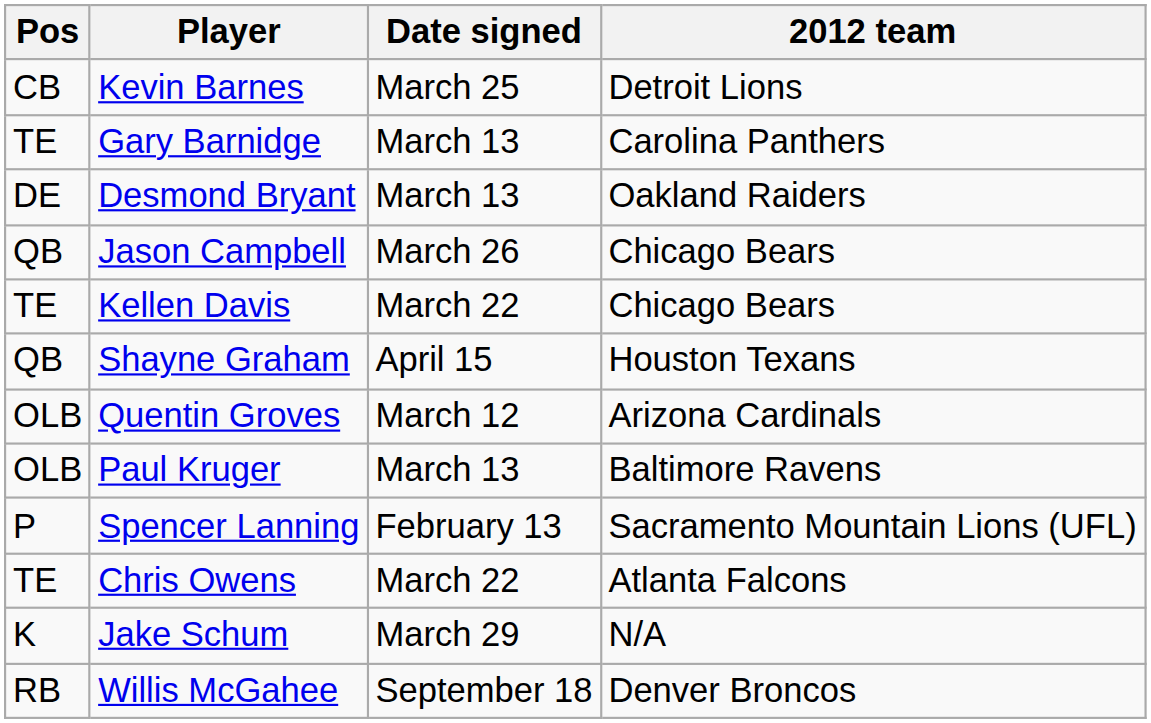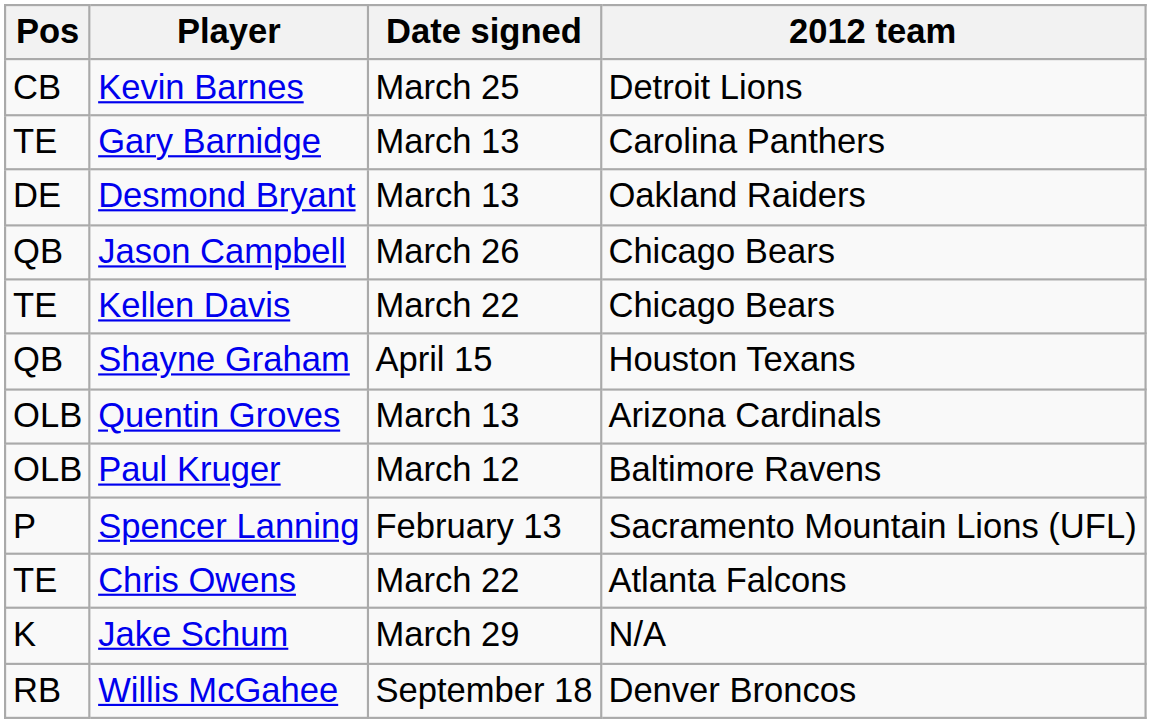 <table class="wikitable">
 <tr style="text-align:center;">
 <th>Pos</th>
 <th>Player</th>
 <th>Date signed</th>
 <th>2012 team</th>
 </tr>
 <tr>
 <td>CB</td>
 <td><a href='#'>Kevin Barnes</a></td>
 <td>March 25</td>
 <td>Detroit Lions</td>
 </tr>
 <tr>
 <td>TE</td>
 <td><a href='#'>Gary Barnidge</a></td>
 <td>March 13</td>
 <td>Carolina Panthers</td>
 </tr>
 <tr>
 <td>DE</td>
 <td><a href='#'>Desmond Bryant</a></td>
 <td>March 13</td>
 <td>Oakland Raiders</td>
 </tr>
 <tr>
 <td>QB</td>
 <td><a href='#'>Jason Campbell</a></td>
 <td>March 26</td>
 <td>Chicago Bears</td>
 </tr>
 <tr>
 <td>TE</td>
 <td><a href='#'>Kellen Davis</a></td>
 <td>March 22</td>
 <td>Chicago Bears</td>
 </tr>
 <tr>
 <td>QB</td>
 <td><a href='#'>Shayne Graham</a></td>
 <td>April 15</td>
 <td>Houston Texans</td>
 </tr>
 <tr>
 <td>OLB</td>
 <td><a href='#'>Quentin Groves</a></td>
-<td>March 12</td>
+<td>March 13</td>
 <td>Arizona Cardinals</td>
 </tr>
 <tr>
 <td>OLB</td>
 <td><a href='#'>Paul Kruger</a></td>
-<td>March 13</td>
+<td>March 12</td>
 <td>Baltimore Ravens</td>
 </tr>
 <tr>
 <td>P</td>
 <td><a href='#'>Spencer Lanning</a></td>
 <td>February 13</td>
 <td>Sacramento Mountain Lions (UFL)</td>
 </tr>
 <tr>
 <td>TE</td>
 <td><a href='#'>Chris Owens</a></td>
 <td>March 22</td>
 <td>Atlanta Falcons</td>
 </tr>
 <tr>
 <td>K</td>
 <td><a href='#'>Jake Schum</a></td>
 <td>March 29</td>
 <td>N/A</td>
 </tr>
 <tr>
 <td>RB</td>
 <td><a href='#'>Willis McGahee</a></td>
 <td>September 18</td>
 <td>Denver Broncos</td>
 </tr>
 </table>
